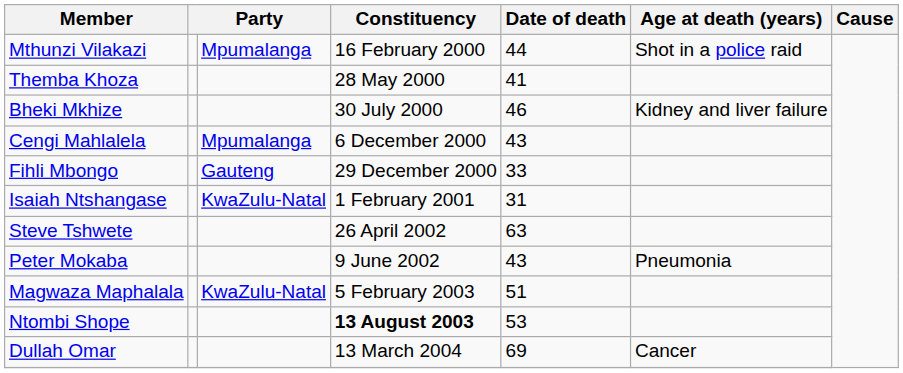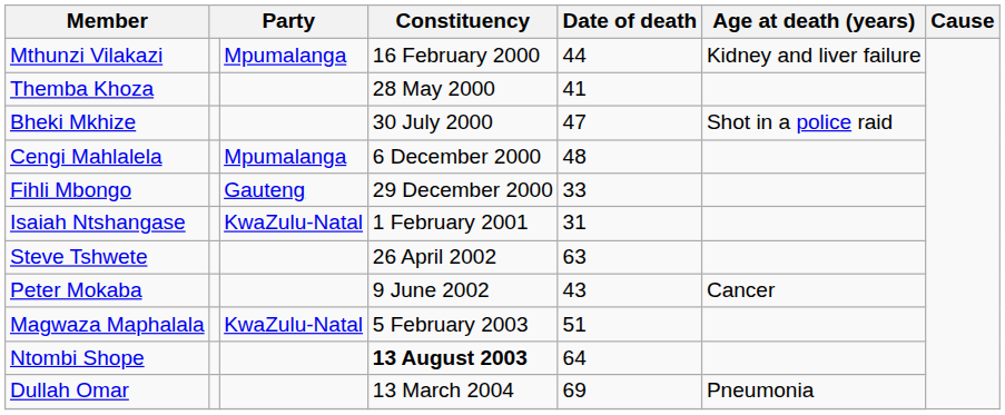 <table class="wikitable sortable">
 <tr>
 <th>Member</th>
 <th colspan=2>Party</th>
 <th>Constituency</th>
 <th>Date of death</th>
 <th>Age at death (years)</th>
 <th>Cause</th>
 </tr>
 <tr>
 <td><a href='#'>Mthunzi Vilakazi</a></td>
 <td></td>
 <td><a href='#'>Mpumalanga</a></td>
 <td>16 February 2000</td>
 <td>44</td>
-<td>Shot in a <a href='#'>police</a> raid</td>
+<td>Kidney and liver failure</td>
 </tr>
 <tr>
 <td><a href='#'>Themba Khoza</a></td>
 <td></td>
 <td></td>
 <td>28 May 2000</td>
 <td>41</td>
 <td></td>
 </tr>
 <tr>
 <td><a href='#'>Bheki Mkhize</a></td>
 <td></td>
 <td></td>
 <td>30 July 2000</td>
-<td>46</td>
-<td>Kidney and liver failure</td>
+<td>47</td>
+<td>Shot in a <a href='#'>police</a> raid</td>
 </tr>
 <tr>
 <td><a href='#'>Cengi Mahlalela</a></td>
 <td></td>
 <td><a href='#'>Mpumalanga</a></td>
 <td>6 December 2000</td>
-<td>43</td>
+<td>48</td>
 <td></td>
 </tr>
 <tr>
 <td><a href='#'>Fihli Mbongo</a></td>
 <td></td>
 <td><a href='#'>Gauteng</a></td>
 <td>29 December 2000</td>
 <td>33</td>
 <td></td>
 </tr>
 <tr>
 <td><a href='#'>Isaiah Ntshangase</a></td>
 <td></td>
 <td><a href='#'>KwaZulu-Natal</a></td>
 <td>1 February 2001</td>
 <td>31</td>
 <td></td>
 </tr>
 <tr>
 <td><a href='#'>Steve Tshwete</a></td>
 <td></td>
 <td></td>
 <td>26 April 2002</td>
 <td>63</td>
 <td></td>
 </tr>
 <tr>
 <td><a href='#'>Peter Mokaba</a></td>
 <td></td>
 <td></td>
 <td>9 June 2002</td>
 <td>43</td>
-<td>Pneumonia</td>
+<td>Cancer</td>
 </tr>
 <tr>
 <td><a href='#'>Magwaza Maphalala</a></td>
 <td></td>
 <td><a href='#'>KwaZulu-Natal</a></td>
 <td>5 February 2003</td>
 <td>51</td>
 <td></td>
 </tr>
 <tr>
 <td><a href='#'>Ntombi Shope</a></td>
 <td></td>
 <td></td>
 <td><strong>13 August 2003</strong></td>
-<td>53</td>
+<td>64</td>
 <td></td>
 </tr>
 <tr>
 <td><a href='#'>Dullah Omar</a></td>
 <td></td>
 <td></td>
 <td>13 March 2004</td>
 <td>69</td>
-<td>Cancer</td>
+<td>Pneumonia</td>
 </tr>
 <tr>
 </tr>
 </table>
